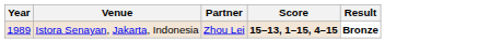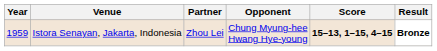 <table class="sortable wikitable" style="font-size: 90%;">
 <tr>
 <th>Year</th>
 <th>Venue</th>
 <th>Partner</th>
+<th>Opponent</th>
 <th>Score</th>
 <th>Result</th>
 </tr>
 <tr style="background:#F3E6D7">
-<td align="center"><a href='#'>1989</a></td>
+<td align="center"><a href='#'>1959</a></td>
 <td align="left"><a href='#'>Istora Senayan</a>, <a href='#'>Jakarta</a>, Indonesia</td>
 <td align="left"> <a href='#'>Zhou Lei</a></td>
+<td align="left"> <a href='#'>Chung Myung-hee</a><br> <a href='#'>Hwang Hye-young</a></td>
 <td align="left"><strong>15–13, 1–15, 4–15</strong></td>
 <td style="text-align:left; background:white"> <strong>Bronze</strong></td>
 </tr>
 </table>
